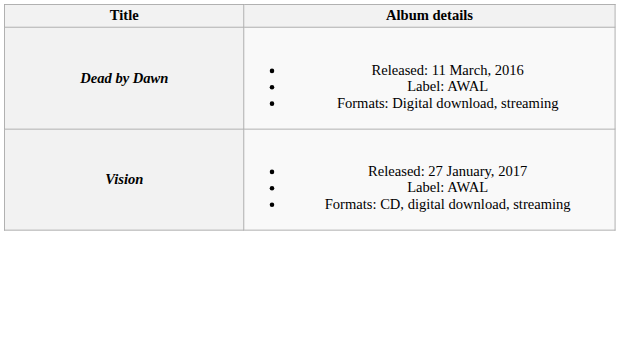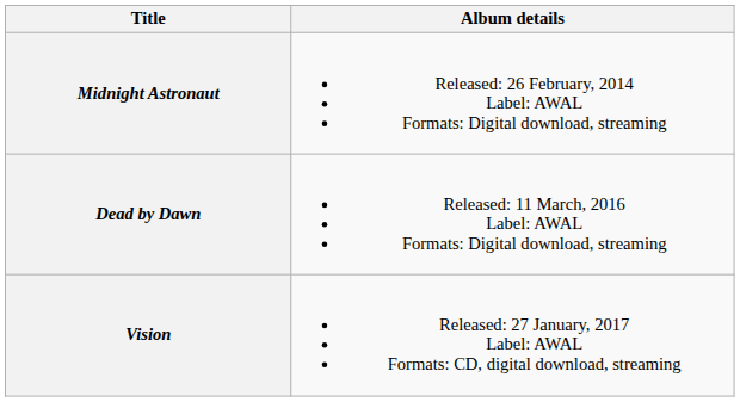 <table class="wikitable plainrowheaders" style="text-align:center;">
 <tr>
 <th scope="col" style="width:16em;">Title</th>
 <th scope="col" style="width:25em;">Album details</th>
+</tr>
+<tr>
+<th scope="row"><em>Midnight Astronaut</em></th>
+<td><br><ul><li>Released: 26 February, 2014</li><li>Label: AWAL</li><li>Formats: Digital download, streaming</li></ul></td>
 </tr>
 <tr>
 <th scope="row"><em>Dead by Dawn</em></th>
 <td><br><ul><li>Released: 11 March, 2016</li><li>Label: AWAL</li><li>Formats: Digital download, streaming</li></ul></td>
 </tr>
 <tr>
 <th scope="row"><em>Vision</em></th>
 <td><br><ul><li>Released: 27 January, 2017</li><li>Label: AWAL</li><li>Formats: CD, digital download, streaming</li></ul></td>
 </tr>
 </table>
